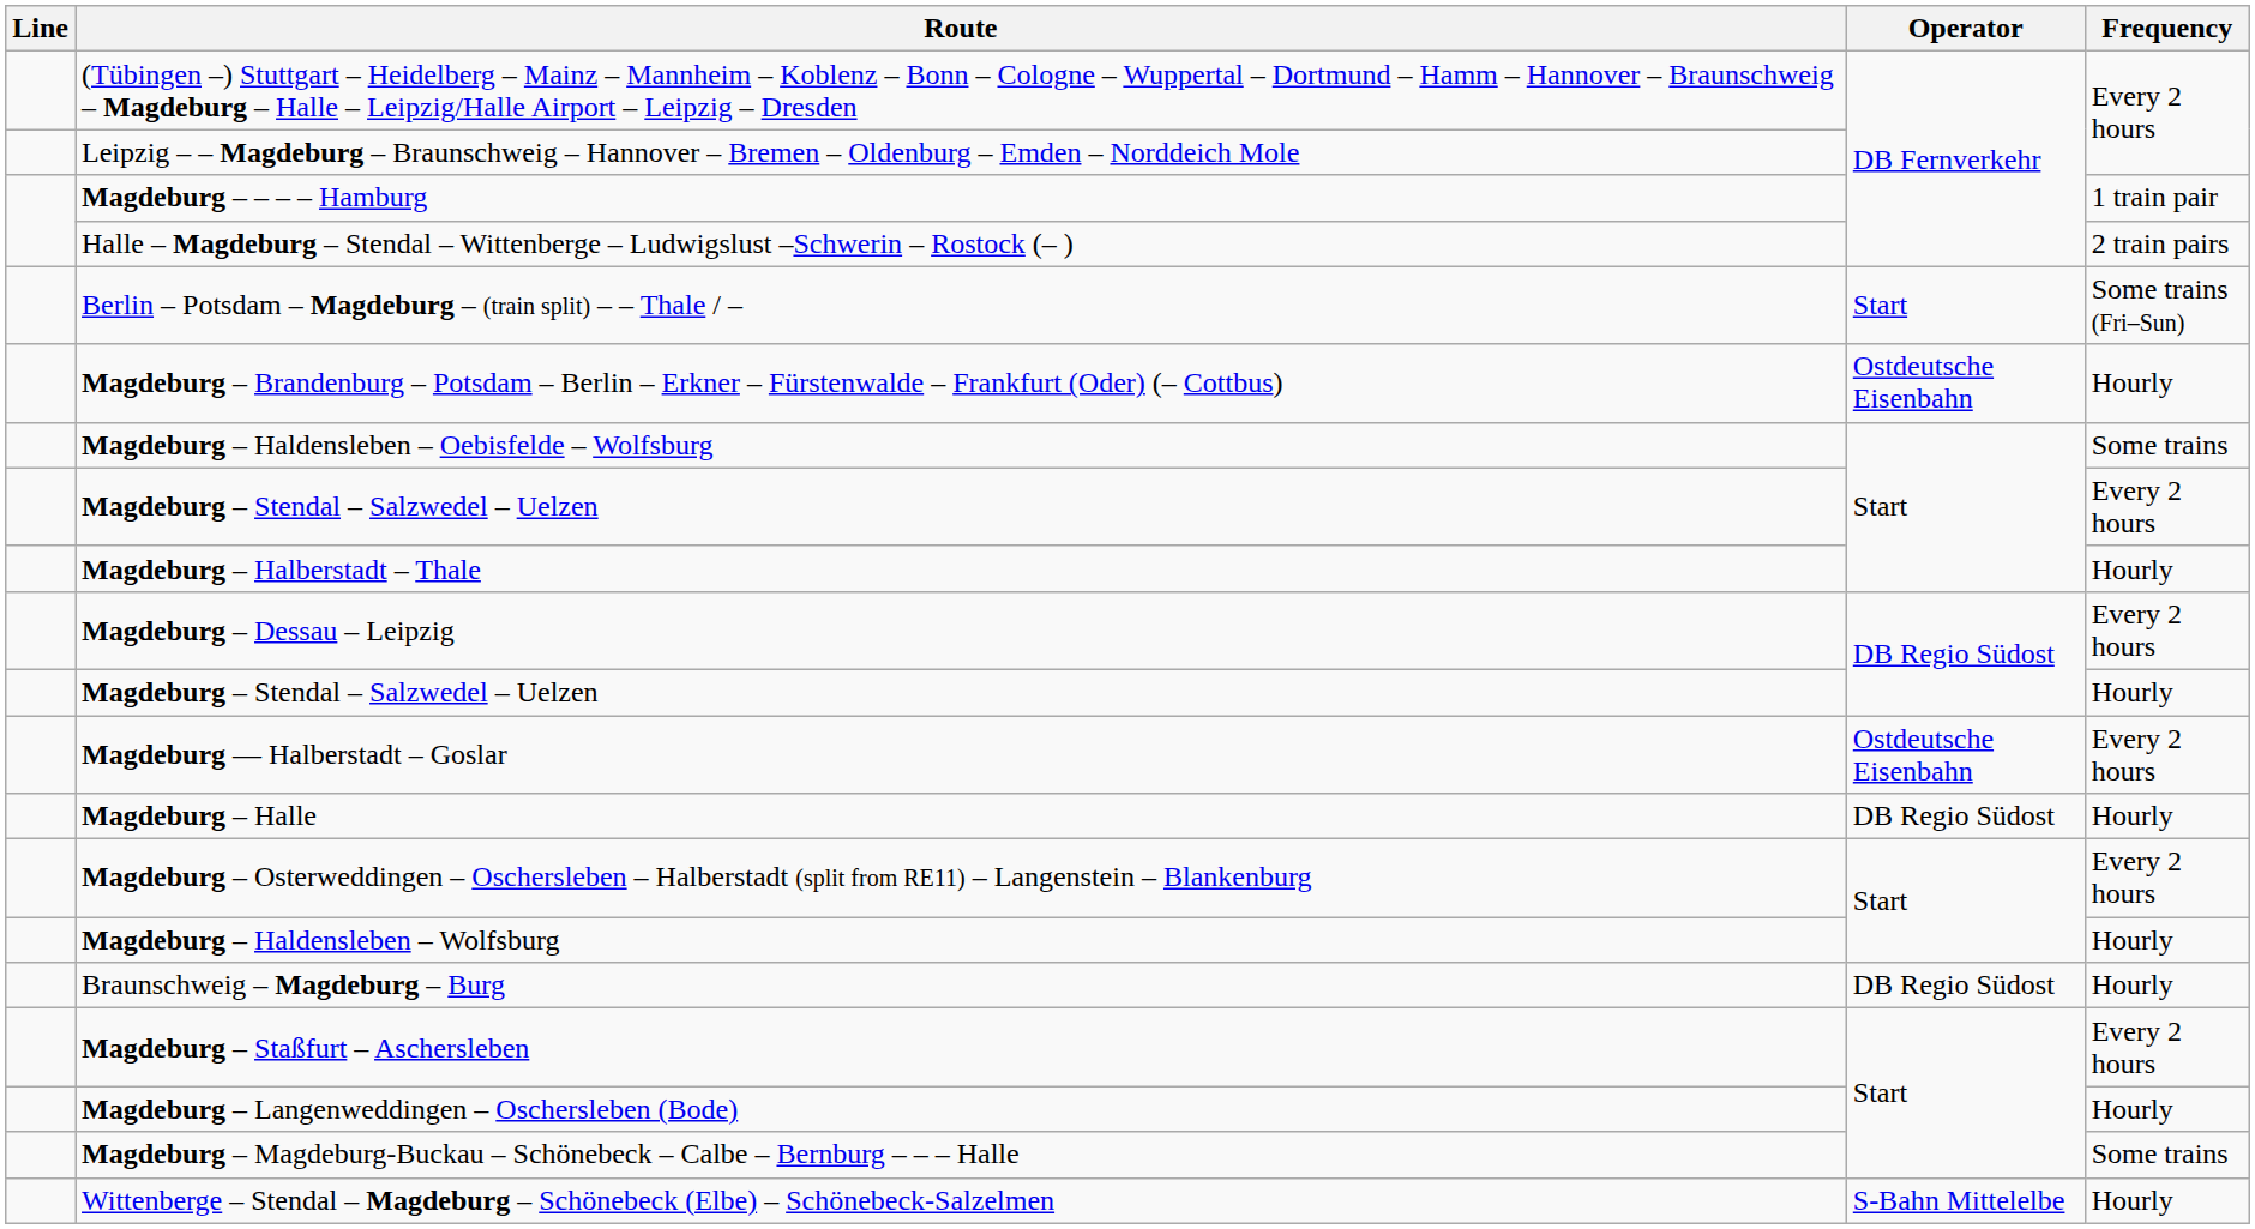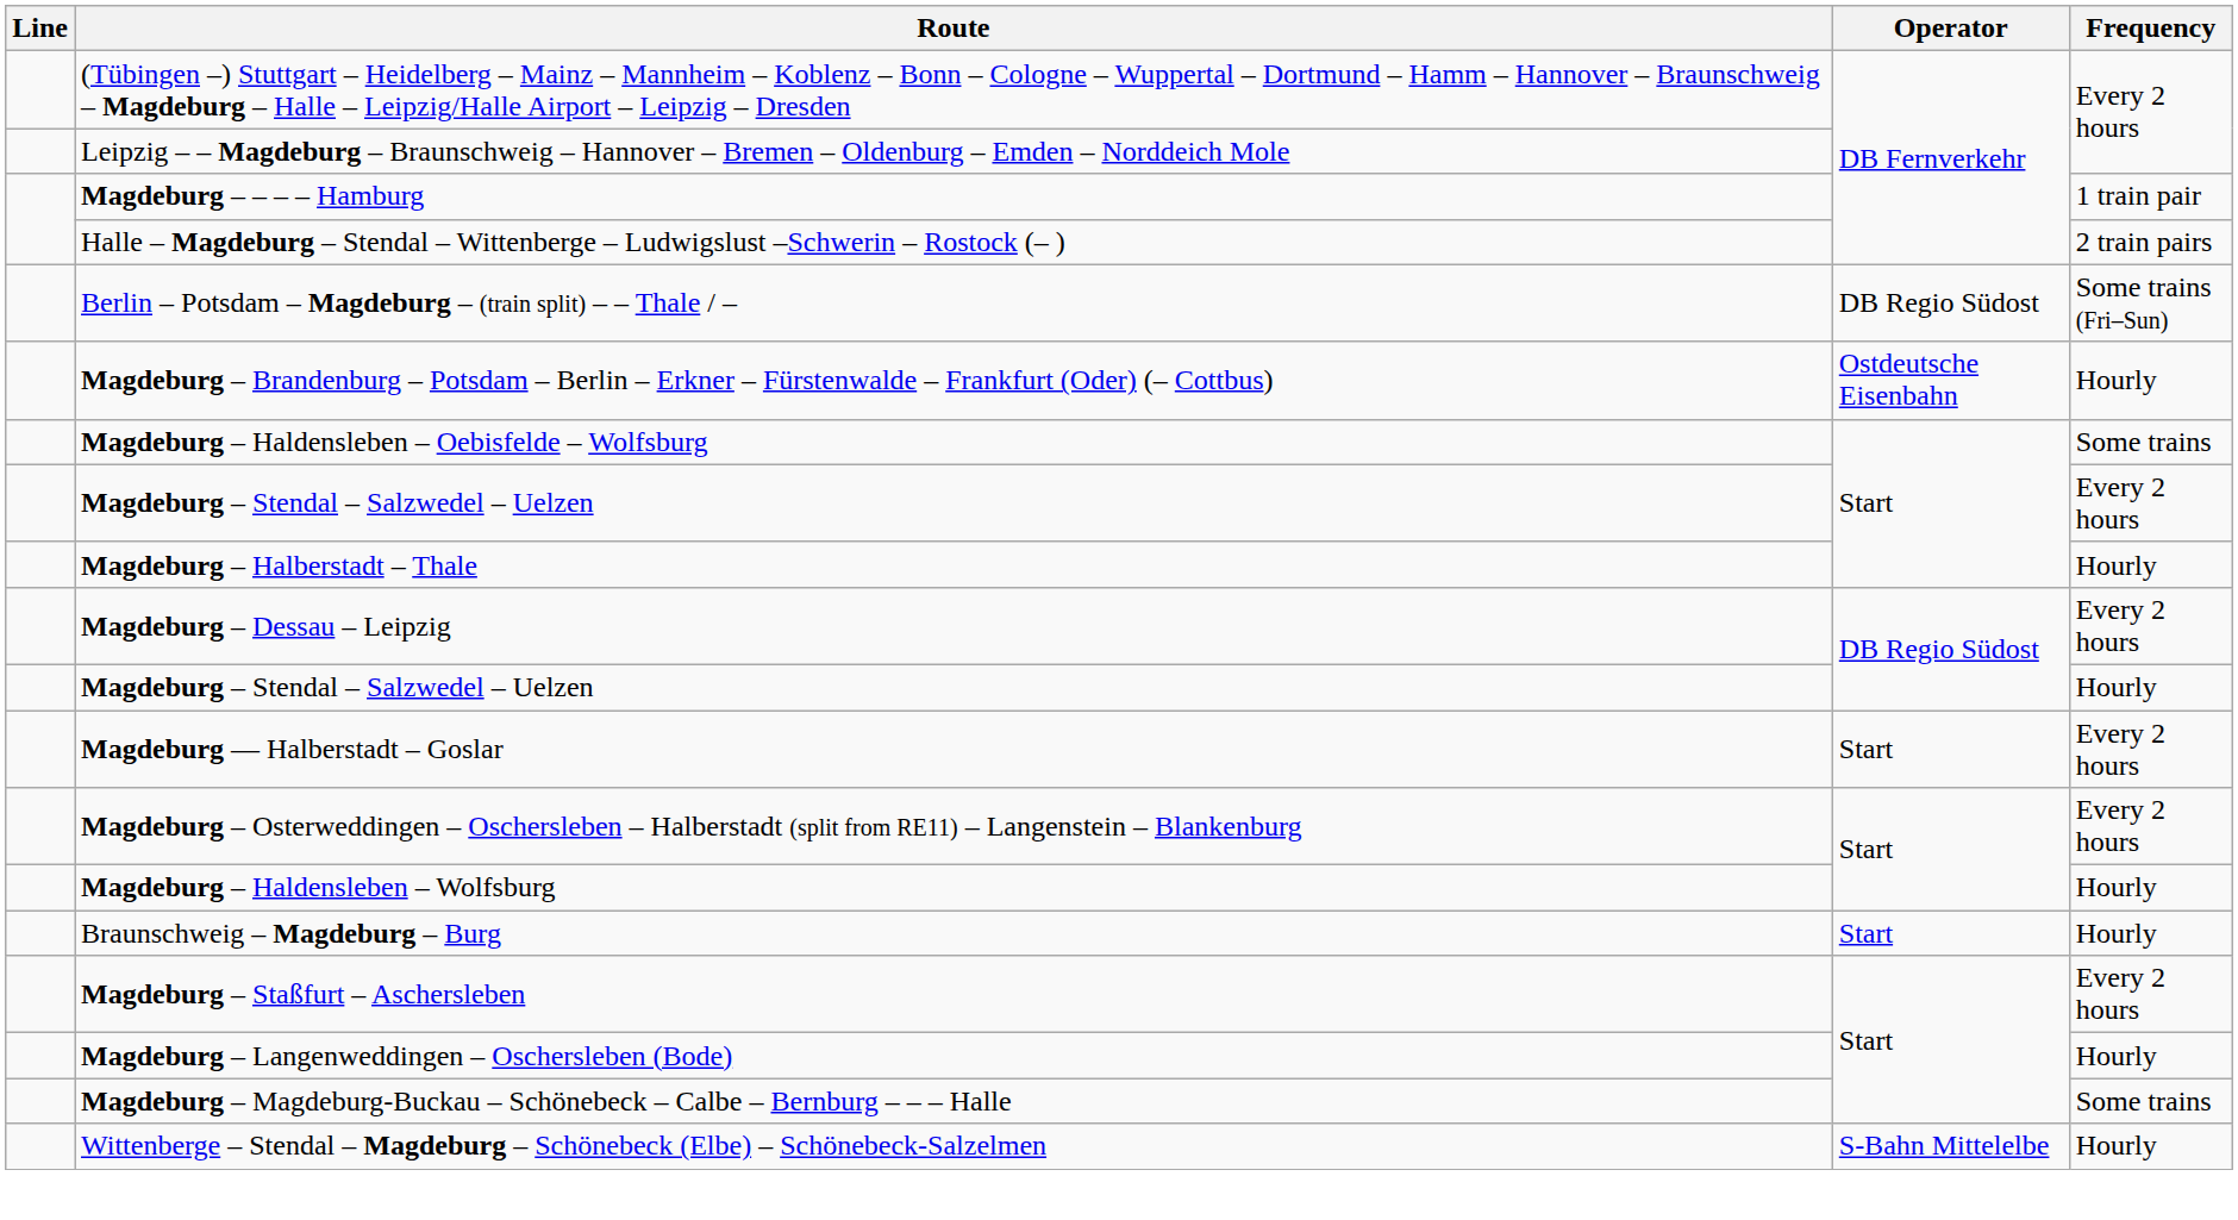 <table class="wikitable vatop">
 <tr>
 <th>Line</th>
 <th>Route</th>
 <th>Operator</th>
 <th>Frequency</th>
 </tr>
 <tr>
 <td align="center"></td>
 <td>(<a href='#'>Tübingen</a> –) <a href='#'>Stuttgart</a> – <a href='#'>Heidelberg</a> – <a href='#'>Mainz</a> – <a href='#'>Mannheim</a> – <a href='#'>Koblenz</a> – <a href='#'>Bonn</a> – <a href='#'>Cologne</a> – <a href='#'>Wuppertal</a> – <a href='#'>Dortmund</a> – <a href='#'>Hamm</a> – <a href='#'>Hannover</a> – <a href='#'>Braunschweig</a> – <strong>Magdeburg</strong> – <a href='#'>Halle</a> – <a href='#'>Leipzig/Halle Airport</a> – <a href='#'>Leipzig</a> – <a href='#'>Dresden</a></td>
 <td rowspan=4><a href='#'>DB Fernverkehr</a></td>
 <td rowspan=2>Every 2 hours</td>
 </tr>
 <tr>
 <td align="center"></td>
 <td>Leipzig –  – <strong>Magdeburg</strong> – Braunschweig –  Hannover – <a href='#'>Bremen</a> – <a href='#'>Oldenburg</a> – <a href='#'>Emden</a> – <a href='#'>Norddeich Mole</a></td>
 </tr>
 <tr>
 <td align="center" rowspan=2></td>
 <td><strong>Magdeburg</strong> –  –  –  – <a href='#'>Hamburg</a></td>
 <td>1 train pair</td>
 </tr>
 <tr>
 <td> Halle – <strong>Magdeburg</strong> – Stendal – Wittenberge – Ludwigslust –<a href='#'>Schwerin</a> – <a href='#'>Rostock</a> (– )</td>
 <td>2 train pairs</td>
 </tr>
 <tr>
 <td align="center"></td>
 <td><a href='#'>Berlin</a> – Potsdam – <strong>Magdeburg</strong> –  <small>(train split)</small> –  – <a href='#'>Thale</a> /  – </td>
-<td><a href='#'>Start</a></td>
+<td>DB Regio Südost</td>
 <td>Some trains<br><small>(Fri–Sun)</small></td>
 </tr>
 <tr>
 <td align="center"></td>
 <td><strong>Magdeburg</strong> – <a href='#'>Brandenburg</a> – <a href='#'>Potsdam</a> – Berlin – <a href='#'>Erkner</a> – <a href='#'>Fürstenwalde</a> – <a href='#'>Frankfurt (Oder)</a> (– <a href='#'>Cottbus</a>)</td>
 <td><a href='#'>Ostdeutsche Eisenbahn</a></td>
 <td>Hourly</td>
 </tr>
 <tr>
 <td align="center"></td>
 <td><strong>Magdeburg</strong> – Haldensleben – <a href='#'>Oebisfelde</a> – <a href='#'>Wolfsburg</a></td>
 <td rowspan="3">Start</td>
 <td>Some trains</td>
 </tr>
 <tr>
 <td align="center"></td>
 <td><strong>Magdeburg</strong> – <a href='#'>Stendal</a> – <a href='#'>Salzwedel</a> – <a href='#'>Uelzen</a></td>
 <td>Every 2 hours</td>
 </tr>
 <tr>
 <td align="center"></td>
 <td><strong>Magdeburg</strong> – <a href='#'>Halberstadt</a> – <a href='#'>Thale</a></td>
 <td>Hourly</td>
 </tr>
 <tr>
 <td align="center"></td>
 <td><strong>Magdeburg</strong> – <a href='#'>Dessau</a> – Leipzig</td>
 <td rowspan="2"><a href='#'>DB Regio Südost</a></td>
 <td>Every 2 hours</td>
 </tr>
 <tr>
 <td align="center"></td>
 <td><strong>Magdeburg</strong> – Stendal – <a href='#'>Salzwedel</a> – Uelzen</td>
 <td>Hourly</td>
 </tr>
 <tr>
 <td align="center"></td>
 <td><strong>Magdeburg</strong> — Halberstadt – Goslar</td>
-<td><a href='#'>Ostdeutsche Eisenbahn</a></td>
+<td>Start</td>
 <td>Every 2 hours</td>
-</tr>
-<tr>
-<td align="center"></td>
-<td><strong>Magdeburg</strong> – Halle</td>
-<td>DB Regio Südost</td>
-<td>Hourly</td>
 </tr>
 <tr>
 <td align="center"></td>
 <td><strong>Magdeburg</strong> – Osterweddingen – <a href='#'>Oschersleben</a> – Halberstadt <small>(split from RE11)</small> – Langenstein – <a href='#'>Blankenburg</a></td>
 <td rowspan="2">Start</td>
 <td>Every 2 hours</td>
 </tr>
 <tr>
 <td align="center"></td>
 <td><strong>Magdeburg</strong> – <a href='#'>Haldensleben</a> – Wolfsburg</td>
 <td>Hourly</td>
 </tr>
 <tr>
 <td align="center"></td>
 <td>Braunschweig – <strong>Magdeburg</strong> – <a href='#'>Burg</a></td>
-<td>DB Regio Südost</td>
+<td><a href='#'>Start</a></td>
 <td>Hourly</td>
 </tr>
 <tr>
 <td align="center"></td>
 <td><strong>Magdeburg</strong> – <a href='#'>Staßfurt</a> – <a href='#'>Aschersleben</a></td>
 <td rowspan=3>Start</td>
 <td>Every 2 hours</td>
 </tr>
 <tr>
 <td align="center"></td>
 <td><strong>Magdeburg</strong> – Langenweddingen – <a href='#'>Oschersleben (Bode)</a></td>
 <td>Hourly</td>
 </tr>
 <tr>
 <td align="center"></td>
 <td><strong>Magdeburg</strong> – Magdeburg-Buckau – Schönebeck – Calbe – <a href='#'>Bernburg</a> –  –  – Halle</td>
 <td>Some trains</td>
 </tr>
 <tr>
 <td align="center"></td>
 <td><a href='#'>Wittenberge</a> – Stendal – <strong>Magdeburg</strong> – <a href='#'>Schönebeck (Elbe)</a> – <a href='#'>Schönebeck-Salzelmen</a></td>
 <td><a href='#'>S-Bahn Mittelelbe</a></td>
 <td>Hourly</td>
 </tr>
 </table>
